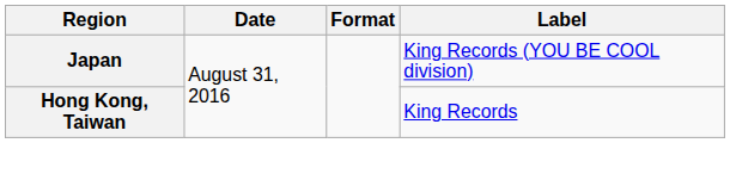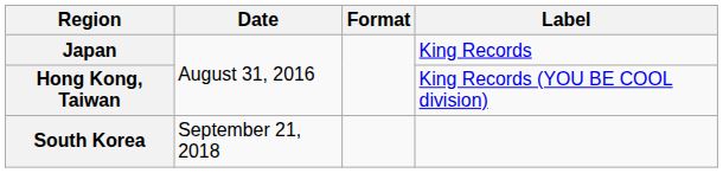 <table class="wikitable plainrowheaders">
 <tr>
 <th>Region</th>
 <th>Date</th>
 <th>Format</th>
 <th>Label</th>
 </tr>
 <tr>
 <th scope="row">Japan</th>
 <td rowspan="2">August 31, 2016</td>
 <td rowspan="2"></td>
+<td><a href='#'>King Records</a></td>
+</tr>
+<tr>
+<th scope="row">Hong Kong, Taiwan</th>
 <td><a href='#'>King Records (YOU BE COOL division)</a></td>
 </tr>
 <tr>
-<th scope="row">Hong Kong, Taiwan</th>
-<td><a href='#'>King Records</a></td>
+<th scope="row">South Korea</th>
+<td>September 21, 2018</td>
+<td></td>
+<td></td>
 </tr>
 </table>
